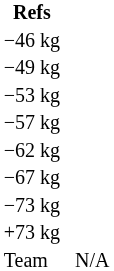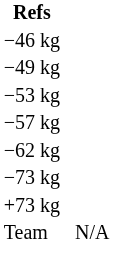 <table>
 <tr>
 <th>Refs</th>
 </tr>
 <tr>
 <td>−46 kg</td>
 <td></td>
 <td></td>
 <td></td>
 <td align=center></td>
 </tr>
 <tr>
 <td rowspan=2>−49 kg</td>
 <td rowspan=2></td>
 <td rowspan=2></td>
 <td></td>
 <td rowspan=2 align=center></td>
 </tr>
 <tr>
 <td></td>
 </tr>
 <tr>
 <td rowspan=2>−53 kg</td>
 <td rowspan=2></td>
 <td rowspan=2></td>
 <td></td>
 <td rowspan=2 align=center></td>
 </tr>
 <tr>
 <td></td>
 </tr>
 <tr>
 <td rowspan=2>−57 kg</td>
 <td rowspan=2></td>
 <td rowspan=2></td>
 <td></td>
 <td rowspan=2 align=center></td>
 </tr>
 <tr>
 <td></td>
 </tr>
 <tr>
 <td rowspan=2>−62 kg</td>
 <td rowspan=2></td>
 <td rowspan=2></td>
 <td></td>
 <td rowspan=2 align=center></td>
 </tr>
 <tr>
 <td></td>
 </tr>
 <tr>
-<td>−67 kg</td>
-<td></td>
-<td></td>
-<td></td>
-<td align=center></td>
-</tr>
-<tr>
 <td rowspan=2>−73 kg</td>
 <td rowspan=2></td>
 <td rowspan=2></td>
 <td></td>
 <td rowspan=2 align=center></td>
 </tr>
 <tr>
 <td> </td>
 </tr>
 <tr>
 <td rowspan=2>+73 kg</td>
 <td rowspan=2></td>
 <td rowspan=2></td>
 <td></td>
 <td rowspan=2 align=center></td>
 </tr>
 <tr>
 <td></td>
 </tr>
 <tr>
 <td>Team</td>
 <td></td>
 <td></td>
 <td>N/A</td>
 <td align=center></td>
 </tr>
 </table>
